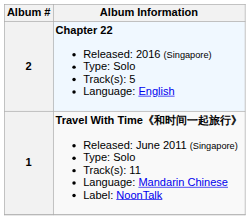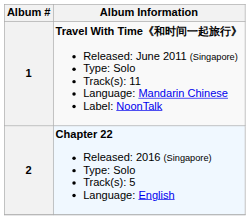 <table class="wikitable">
 <tr>
 <th>Album #</th>
 <th>Album Information</th>
-</tr>
-<tr style="background:#f0f8ff;">
-<th>2</th>
-<td><strong>Chapter 22</strong><br><ul><li>Released: 2016 <small>(Singapore)</small></li><li>Type: Solo</li><li>Track(s): 5</li><li>Language: <a href='#'>English</a></li></ul></td>
 </tr>
 <tr>
 <th>1</th>
 <td><strong>Travel With Time《和时间一起旅行》</strong><br><ul><li>Released: June 2011 <small>(Singapore)</small></li><li>Type: Solo</li><li>Track(s): 11</li><li>Language: <a href='#'>Mandarin Chinese</a></li><li>Label: <a href='#'>NoonTalk</a></li></ul></td>
 </tr>
 <tr style="background:#f0f8ff;">
+<th>2</th>
+<td><strong>Chapter 22</strong><br><ul><li>Released: 2016 <small>(Singapore)</small></li><li>Type: Solo</li><li>Track(s): 5</li><li>Language: <a href='#'>English</a></li></ul></td>
+</tr>
+<tr style="background:#f0f8ff;">
 </tr>
 </table>
